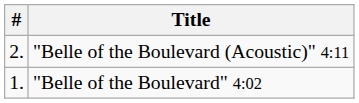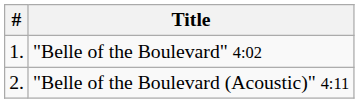 <table class="wikitable">
 <tr>
 <th>#</th>
 <th>Title</th>
 </tr>
 <tr>
+<td>1.</td>
+<td>"Belle of the Boulevard" <small>4:02</small></td>
+</tr>
+<tr>
 <td>2.</td>
 <td>"Belle of the Boulevard (Acoustic)" <small>4:11</small></td>
 </tr>
-<tr>
-<td>1.</td>
-<td>"Belle of the Boulevard" <small>4:02</small></td>
-</tr>
 </table>
